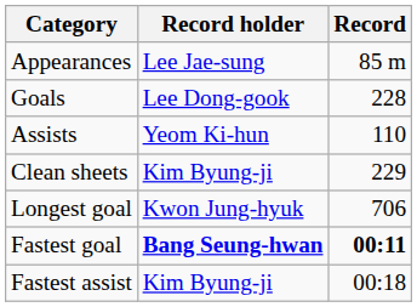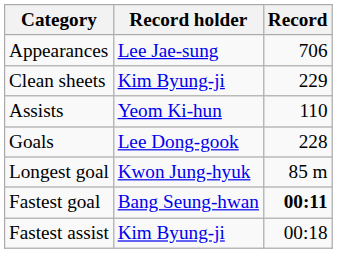 <table class="wikitable">
 <tr>
 <th>Category</th>
 <th>Record holder</th>
 <th>Record</th>
 </tr>
 <tr>
 <td>Appearances</td>
 <td> <a href='#'>Lee Jae-sung</a></td>
-<td align="right">85 m</td>
+<td align="right">706</td>
+</tr>
+<tr>
+<td>Clean sheets</td>
+<td> <a href='#'>Kim Byung-ji</a></td>
+<td align="right">229</td>
+</tr>
+<tr>
+<td>Assists</td>
+<td> <a href='#'>Yeom Ki-hun</a></td>
+<td align="right">110</td>
 </tr>
 <tr>
 <td>Goals</td>
 <td> <a href='#'>Lee Dong-gook</a></td>
 <td align="right">228</td>
 </tr>
 <tr>
-<td>Assists</td>
-<td> <a href='#'>Yeom Ki-hun</a></td>
-<td align="right">110</td>
-</tr>
-<tr>
-<td>Clean sheets</td>
-<td> <a href='#'>Kim Byung-ji</a></td>
-<td align="right">229</td>
-</tr>
-<tr>
 <td>Longest goal</td>
 <td> <a href='#'>Kwon Jung-hyuk</a></td>
-<td align="right">706</td>
+<td align="right">85 m</td>
 </tr>
 <tr>
 <td>Fastest goal</td>
-<td><strong> <a href='#'>Bang Seung-hwan</a></strong></td>
+<td> <a href='#'>Bang Seung-hwan</a></td>
 <td align="right"><strong>00:11</strong></td>
 </tr>
 <tr>
 <td>Fastest assist</td>
 <td> <a href='#'>Kim Byung-ji</a></td>
 <td align="right">00:18</td>
 </tr>
 </table>
